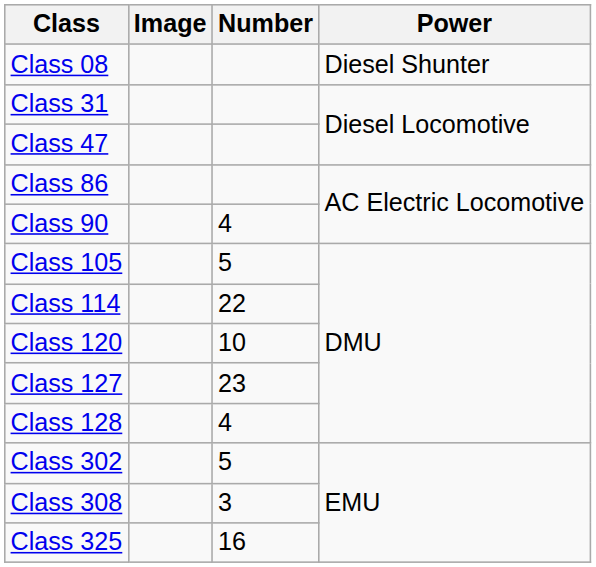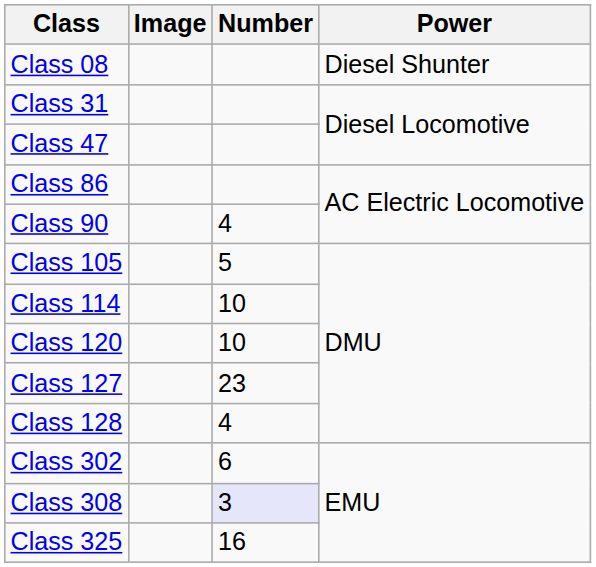 <table class="wikitable">
 <tr>
 <th>Class</th>
 <th>Image</th>
 <th>Number</th>
 <th>Power</th>
 </tr>
 <tr>
 <td><a href='#'>Class 08</a></td>
 <td></td>
 <td></td>
 <td>Diesel Shunter</td>
 </tr>
 <tr>
 <td><a href='#'>Class 31</a></td>
 <td></td>
 <td></td>
 <td rowspan="2">Diesel Locomotive</td>
 </tr>
 <tr>
 <td><a href='#'>Class 47</a></td>
 <td></td>
 <td></td>
 </tr>
 <tr>
 <td><a href='#'>Class 86</a></td>
 <td></td>
 <td></td>
 <td rowspan="2">AC Electric Locomotive</td>
 </tr>
 <tr>
 <td><a href='#'>Class 90</a></td>
 <td></td>
 <td>4</td>
 </tr>
 <tr>
 <td><a href='#'>Class 105</a></td>
 <td></td>
 <td>5</td>
 <td rowspan="5">DMU</td>
 </tr>
 <tr>
 <td><a href='#'>Class 114</a></td>
 <td></td>
-<td>22</td>
+<td>10</td>
 </tr>
 <tr>
 <td><a href='#'>Class 120</a></td>
 <td></td>
 <td>10</td>
 </tr>
 <tr>
 <td><a href='#'>Class 127</a></td>
 <td></td>
 <td>23</td>
 </tr>
 <tr>
 <td><a href='#'>Class 128</a></td>
 <td></td>
 <td>4</td>
 </tr>
 <tr>
 <td><a href='#'>Class 302</a></td>
 <td></td>
-<td>5</td>
+<td>6</td>
 <td rowspan="3">EMU</td>
 </tr>
 <tr>
 <td><a href='#'>Class 308</a></td>
 <td></td>
-<td>3</td>
+<td style="background: lavender;">3</td>
 </tr>
 <tr>
 <td><a href='#'>Class 325</a></td>
 <td></td>
 <td>16</td>
 </tr>
 </table>
